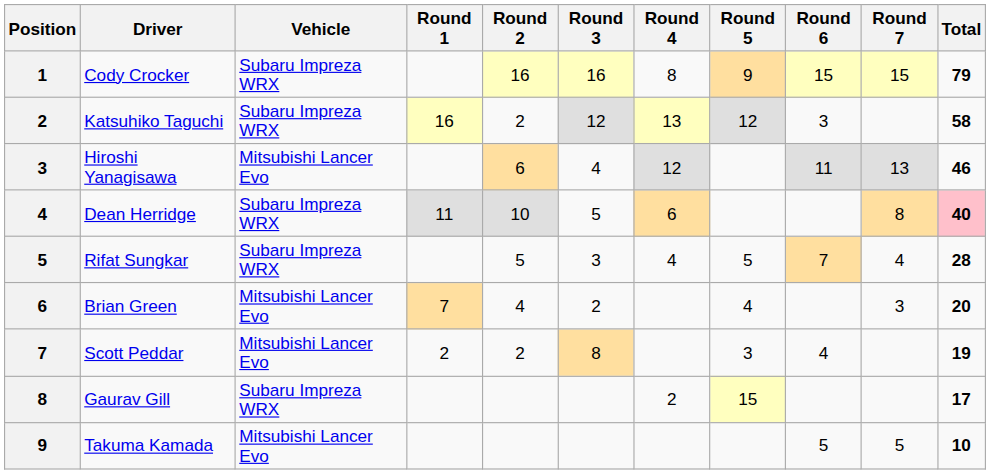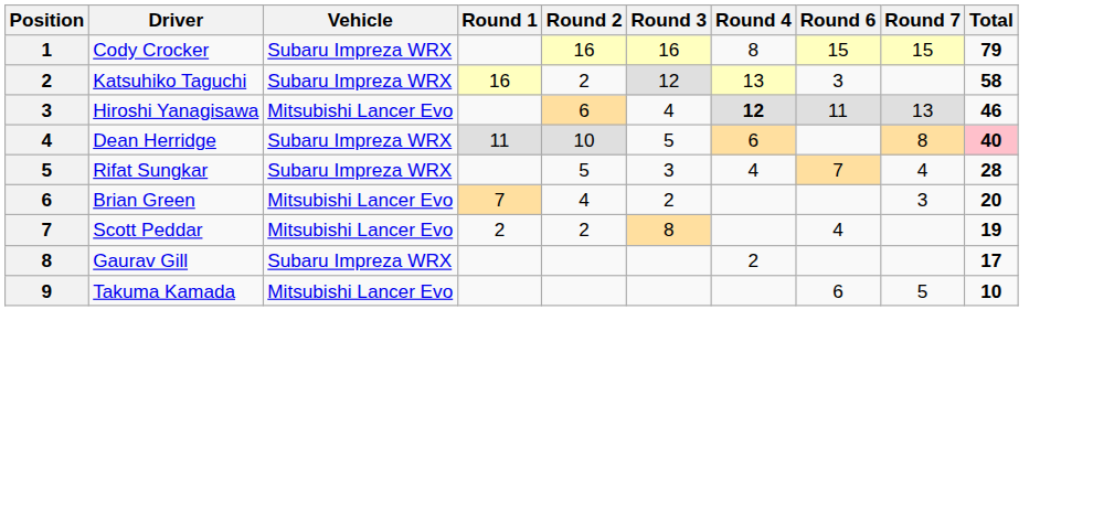 <table class="wikitable" style="font-size: 95%;">
 <tr>
 <th>Position</th>
 <th>Driver</th>
 <th>Vehicle</th>
 <th>Round 1</th>
 <th>Round 2</th>
 <th>Round 3</th>
 <th>Round 4</th>
-<th>Round 5</th>
 <th>Round 6</th>
 <th>Round 7</th>
 <th>Total</th>
 </tr>
 <tr>
 <th>1</th>
 <td> <a href='#'>Cody Crocker</a></td>
 <td><a href='#'>Subaru Impreza WRX</a></td>
 <td></td>
 <td style="background:#ffffbf;" align="center">16</td>
 <td style="background:#ffffbf;" align="center">16</td>
 <td align="center">8</td>
-<td style="background:#ffdf9f;" align="center">9</td>
 <td style="background:#ffffbf;" align="center">15</td>
 <td style="background:#ffffbf;" align="center">15</td>
 <td align="center"><strong>79</strong></td>
 </tr>
 <tr>
 <th>2</th>
 <td> <a href='#'>Katsuhiko Taguchi</a></td>
 <td><a href='#'>Subaru Impreza WRX</a></td>
 <td style="background:#ffffbf;" align="center">16</td>
 <td align="center">2</td>
 <td style="background:#dfdfdf;" align="center">12</td>
 <td style="background:#ffffbf;" align="center">13</td>
-<td style="background:#dfdfdf;" align="center">12</td>
 <td align="center">3</td>
 <td></td>
 <td align="center"><strong>58</strong></td>
 </tr>
 <tr>
 <th>3</th>
 <td> <a href='#'>Hiroshi Yanagisawa</a></td>
 <td><a href='#'>Mitsubishi Lancer Evo</a></td>
 <td></td>
 <td style="background:#ffdf9f;" align="center">6</td>
 <td align="center">4</td>
-<td style="background:#dfdfdf;" align="center">12</td>
-<td></td>
+<td style="background:#dfdfdf;" align="center"><strong>12</strong></td>
 <td style="background:#dfdfdf;" align="center">11</td>
 <td style="background:#dfdfdf;" align="center">13</td>
 <td align="center"><strong>46</strong></td>
 </tr>
 <tr>
 <th>4</th>
 <td> <a href='#'>Dean Herridge</a></td>
 <td><a href='#'>Subaru Impreza WRX</a></td>
 <td style="background:#dfdfdf;" align="center">11</td>
 <td style="background:#dfdfdf;" align="center">10</td>
 <td align="center">5</td>
 <td style="background:#ffdf9f;" align="center">6</td>
 <td></td>
-<td></td>
 <td style="background:#ffdf9f;" align="center">8</td>
 <td align="center" style="background: pink;"><strong>40</strong></td>
 </tr>
 <tr>
 <th>5</th>
 <td> <a href='#'>Rifat Sungkar</a></td>
 <td><a href='#'>Subaru Impreza WRX</a></td>
 <td></td>
 <td align="center">5</td>
 <td align="center">3</td>
 <td align="center">4</td>
-<td align="center">5</td>
 <td style="background:#ffdf9f;" align="center">7</td>
 <td align="center">4</td>
 <td align="center"><strong>28</strong></td>
 </tr>
 <tr>
 <th>6</th>
 <td> <a href='#'>Brian Green</a></td>
 <td><a href='#'>Mitsubishi Lancer Evo</a></td>
 <td style="background:#ffdf9f;" align="center">7</td>
 <td align="center">4</td>
 <td align="center">2</td>
 <td></td>
-<td align="center">4</td>
 <td></td>
 <td align="center">3</td>
 <td align="center"><strong>20</strong></td>
 </tr>
 <tr>
 <th>7</th>
 <td> <a href='#'>Scott Peddar</a></td>
 <td><a href='#'>Mitsubishi Lancer Evo</a></td>
 <td align="center">2</td>
 <td align="center">2</td>
 <td style="background:#ffdf9f;" align="center">8</td>
 <td></td>
-<td align="center">3</td>
 <td align="center">4</td>
 <td></td>
 <td align="center"><strong>19</strong></td>
 </tr>
 <tr>
 <th>8</th>
 <td> <a href='#'>Gaurav Gill</a></td>
 <td><a href='#'>Subaru Impreza WRX</a></td>
 <td></td>
 <td></td>
 <td></td>
 <td align="center">2</td>
-<td style="background:#ffffbf;" align="center">15</td>
 <td></td>
 <td></td>
 <td align="center"><strong>17</strong></td>
 </tr>
 <tr>
 <th>9</th>
 <td> <a href='#'>Takuma Kamada</a></td>
 <td><a href='#'>Mitsubishi Lancer Evo</a></td>
 <td></td>
 <td></td>
 <td></td>
 <td></td>
-<td></td>
-<td align="center">5</td>
+<td align="center">6</td>
 <td align="center">5</td>
 <td align="center"><strong>10</strong></td>
 </tr>
 </table>
